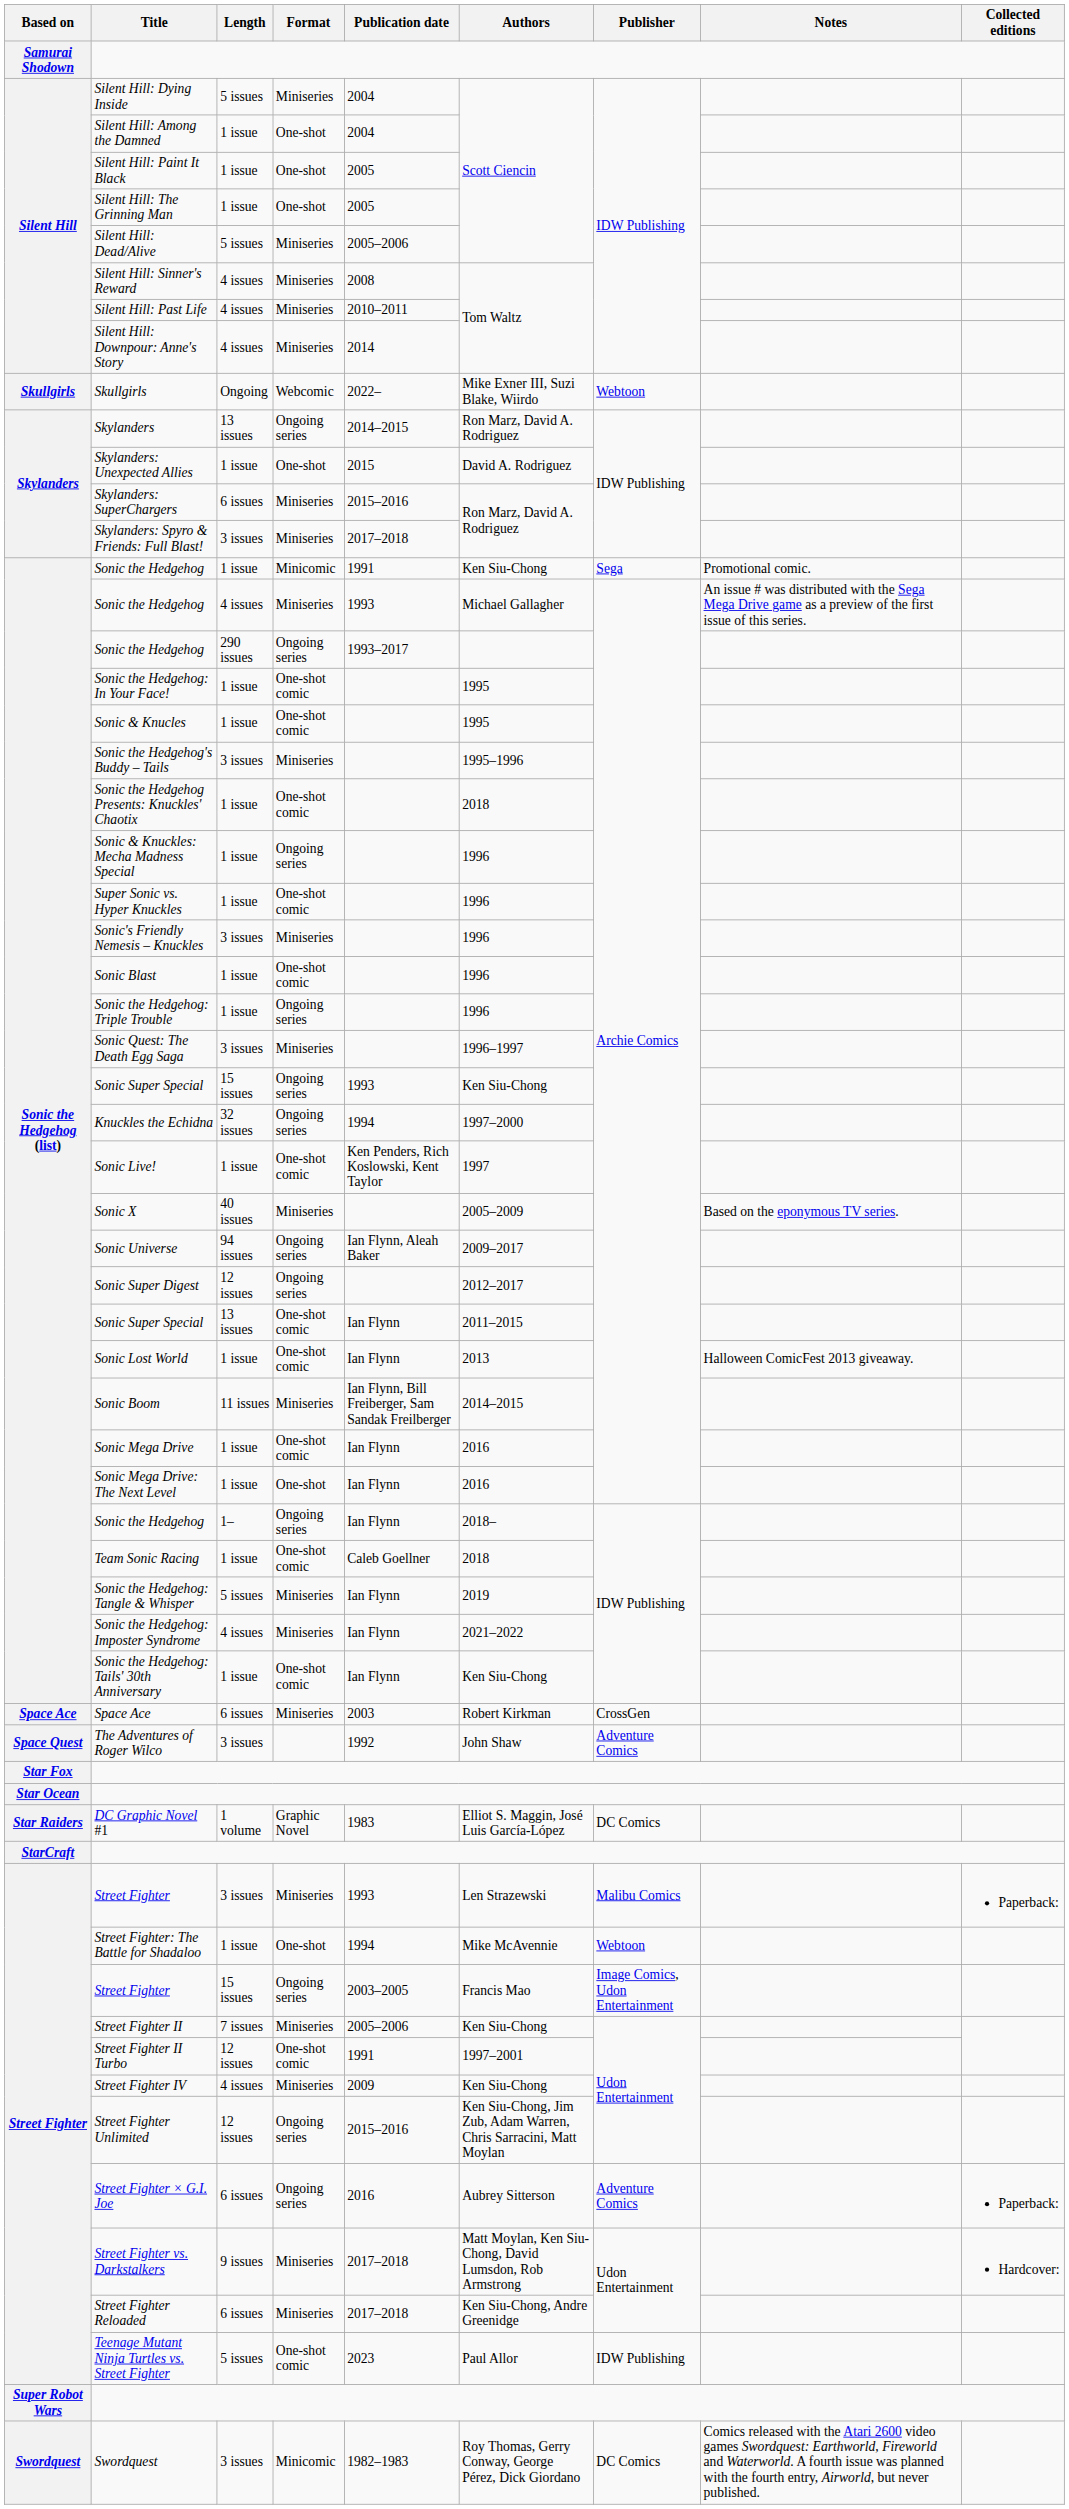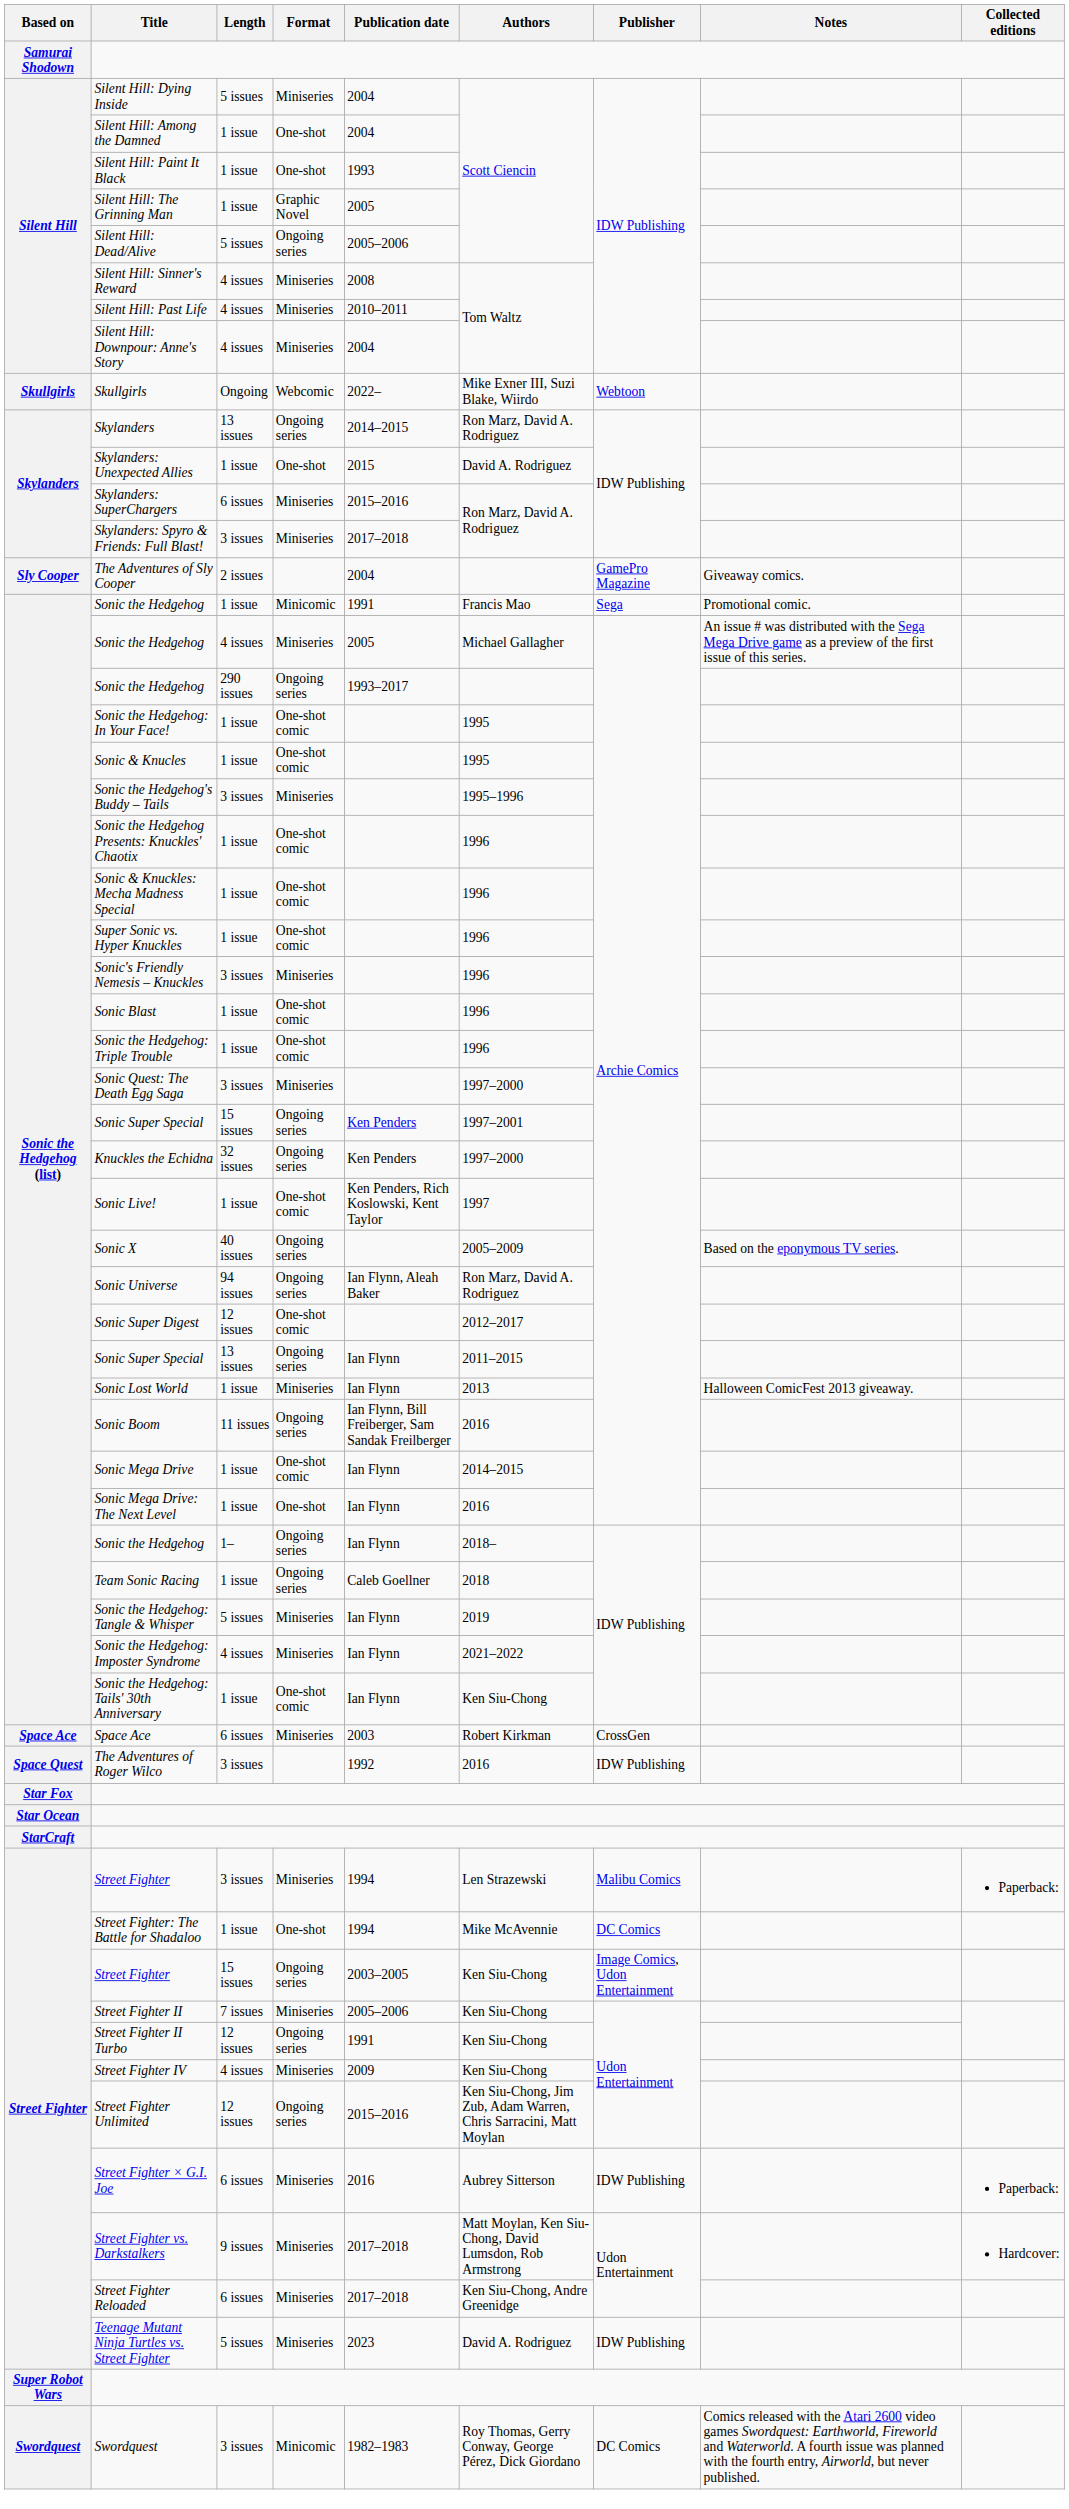 <table class="wikitable mw-collapsible">
 <tr>
 <th>Based on</th>
 <th>Title</th>
 <th>Length</th>
 <th>Format</th>
 <th>Publication date</th>
 <th>Authors</th>
 <th>Publisher</th>
 <th>Notes</th>
 <th>Collected editions</th>
 </tr>
 <tr>
 <th><em><a href='#'>Samurai Shodown</a></em></th>
 <td colspan="8"></td>
 </tr>
 <tr>
 <th rowspan="8"><em><a href='#'>Silent Hill</a></em></th>
 <td><em>Silent Hill: Dying Inside</em></td>
 <td>5 issues</td>
 <td>Miniseries</td>
 <td>2004</td>
 <td rowspan="5"><a href='#'>Scott Ciencin</a></td>
 <td rowspan="8"><a href='#'>IDW Publishing</a></td>
 <td></td>
 <td></td>
 </tr>
 <tr>
 <td><em>Silent Hill: Among the Damned</em></td>
 <td>1 issue</td>
 <td>One-shot</td>
 <td>2004</td>
 <td></td>
 <td></td>
 </tr>
 <tr>
 <td><em>Silent Hill: Paint It Black</em></td>
 <td>1 issue</td>
 <td>One-shot</td>
-<td>2005</td>
+<td>1993</td>
 <td></td>
 <td></td>
 </tr>
 <tr>
 <td><em>Silent Hill: The Grinning Man</em></td>
 <td>1 issue</td>
-<td>One-shot</td>
+<td>Graphic Novel</td>
 <td>2005</td>
 <td></td>
 <td></td>
 </tr>
 <tr>
 <td><em>Silent Hill: Dead/Alive</em></td>
 <td>5 issues</td>
-<td>Miniseries</td>
+<td>Ongoing series</td>
 <td>2005–2006</td>
 <td></td>
 <td></td>
 </tr>
 <tr>
 <td><em>Silent Hill: Sinner's Reward</em></td>
 <td>4 issues</td>
 <td>Miniseries</td>
 <td>2008</td>
 <td rowspan="3">Tom Waltz</td>
 <td></td>
 <td></td>
 </tr>
 <tr>
 <td><em>Silent Hill: Past Life</em></td>
 <td>4 issues</td>
 <td>Miniseries</td>
 <td>2010–2011</td>
 <td></td>
 <td></td>
 </tr>
 <tr>
 <td><em>Silent Hill: Downpour: Anne's Story</em></td>
 <td>4 issues</td>
 <td>Miniseries</td>
-<td>2014</td>
+<td>2004</td>
 <td></td>
 <td></td>
 </tr>
 <tr>
 <th><em><a href='#'>Skullgirls</a></em></th>
 <td><em>Skullgirls</em></td>
 <td>Ongoing</td>
 <td>Webcomic</td>
 <td>2022–</td>
 <td>Mike Exner III, Suzi Blake, Wiirdo</td>
 <td><a href='#'>Webtoon</a></td>
 <td></td>
 <td></td>
 </tr>
 <tr>
 <th rowspan="4"><em><a href='#'>Skylanders</a></em></th>
 <td><em>Skylanders</em></td>
 <td>13 issues</td>
 <td>Ongoing series</td>
 <td>2014–2015</td>
 <td>Ron Marz, David A. Rodriguez</td>
 <td rowspan="4">IDW Publishing</td>
 <td></td>
 <td></td>
 </tr>
 <tr>
 <td><em>Skylanders: Unexpected Allies</em></td>
 <td>1 issue</td>
 <td>One-shot</td>
 <td>2015</td>
 <td>David A. Rodriguez</td>
 <td></td>
 <td></td>
 </tr>
 <tr>
 <td><em>Skylanders: SuperChargers</em></td>
 <td>6 issues</td>
 <td>Miniseries</td>
 <td>2015–2016</td>
 <td rowspan="2">Ron Marz, David A. Rodriguez</td>
 <td></td>
 <td></td>
 </tr>
 <tr>
 <td><em>Skylanders: Spyro & Friends: Full Blast!</em></td>
 <td>3 issues</td>
 <td>Miniseries</td>
 <td>2017–2018</td>
 <td></td>
 <td></td>
 </tr>
 <tr>
+<th><em><a href='#'>Sly Cooper</a></em></th>
+<td><em>The Adventures of Sly Cooper</em></td>
+<td>2 issues</td>
+<td></td>
+<td>2004</td>
+<td></td>
+<td><a href='#'>GamePro Magazine</a></td>
+<td>Giveaway comics.</td>
+<td></td>
+</tr>
+<tr>
 <th rowspan="29"><em><a href='#'>Sonic the Hedgehog</a></em> (<a href='#'>list</a>)</th>
 <td><em>Sonic the Hedgehog</em></td>
 <td>1 issue</td>
 <td>Minicomic</td>
 <td>1991</td>
-<td>Ken Siu-Chong</td>
+<td>Francis Mao</td>
 <td><a href='#'>Sega</a></td>
 <td>Promotional comic.</td>
 <td></td>
 </tr>
 <tr>
 <td><em>Sonic the Hedgehog</em></td>
 <td>4 issues</td>
 <td>Miniseries</td>
-<td>1993</td>
+<td>2005</td>
 <td>Michael Gallagher</td>
 <td rowspan="23"><a href='#'>Archie Comics</a></td>
 <td>An issue # was distributed with the <a href='#'>Sega Mega Drive game</a> as a preview of the first issue of this series.</td>
 <td></td>
 </tr>
 <tr>
 <td><em>Sonic the Hedgehog</em></td>
 <td>290 issues</td>
 <td>Ongoing series</td>
 <td>1993–2017</td>
 <td></td>
 <td></td>
 <td></td>
 </tr>
 <tr>
 <td><em>Sonic the Hedgehog: In Your Face!</em></td>
 <td>1 issue</td>
 <td>One-shot comic</td>
 <td></td>
 <td>1995</td>
 <td></td>
 <td></td>
 </tr>
 <tr>
 <td><em>Sonic & Knucles</em></td>
 <td>1 issue</td>
 <td>One-shot comic</td>
 <td></td>
 <td>1995</td>
 <td></td>
 <td></td>
 </tr>
 <tr>
 <td><em>Sonic the Hedgehog's Buddy – Tails</em></td>
 <td>3 issues</td>
 <td>Miniseries</td>
 <td></td>
 <td>1995–1996</td>
 <td></td>
 <td></td>
 </tr>
 <tr>
 <td><em>Sonic the Hedgehog Presents: Knuckles' Chaotix</em></td>
 <td>1 issue</td>
 <td>One-shot comic</td>
 <td></td>
-<td>2018</td>
+<td>1996</td>
 <td></td>
 <td></td>
 </tr>
 <tr>
 <td><em>Sonic & Knuckles: Mecha Madness Special</em></td>
 <td>1 issue</td>
-<td>Ongoing series</td>
+<td>One-shot comic</td>
 <td></td>
 <td>1996</td>
 <td></td>
 <td></td>
 </tr>
 <tr>
 <td><em>Super Sonic vs. Hyper Knuckles</em></td>
 <td>1 issue</td>
 <td>One-shot comic</td>
 <td></td>
 <td>1996</td>
 <td></td>
 <td></td>
 </tr>
 <tr>
 <td><em>Sonic's Friendly Nemesis – Knuckles</em></td>
 <td>3 issues</td>
 <td>Miniseries</td>
 <td></td>
 <td>1996</td>
 <td></td>
 <td></td>
 </tr>
 <tr>
 <td><em>Sonic Blast</em></td>
 <td>1 issue</td>
 <td>One-shot comic</td>
 <td></td>
 <td>1996</td>
 <td></td>
 <td></td>
 </tr>
 <tr>
 <td><em>Sonic the Hedgehog: Triple Trouble</em></td>
 <td>1 issue</td>
-<td>Ongoing series</td>
+<td>One-shot comic</td>
 <td></td>
 <td>1996</td>
 <td></td>
 <td></td>
 </tr>
 <tr>
 <td><em>Sonic Quest: The Death Egg Saga</em></td>
 <td>3 issues</td>
 <td>Miniseries</td>
 <td></td>
-<td>1996–1997</td>
+<td>1997–2000</td>
 <td></td>
 <td></td>
 </tr>
 <tr>
 <td><em>Sonic Super Special</em></td>
 <td>15 issues</td>
 <td>Ongoing series</td>
-<td>1993</td>
-<td>Ken Siu-Chong</td>
+<td><a href='#'>Ken Penders</a></td>
+<td>1997–2001</td>
 <td></td>
 <td></td>
 </tr>
 <tr>
 <td><em>Knuckles the Echidna</em></td>
 <td>32 issues</td>
 <td>Ongoing series</td>
-<td>1994</td>
+<td>Ken Penders</td>
 <td>1997–2000</td>
 <td></td>
 <td></td>
 </tr>
 <tr>
 <td><em>Sonic Live!</em></td>
 <td>1 issue</td>
 <td>One-shot comic</td>
 <td>Ken Penders, Rich Koslowski, Kent Taylor</td>
 <td>1997</td>
 <td></td>
 <td></td>
 </tr>
 <tr>
 <td><em>Sonic X</em></td>
 <td>40 issues</td>
-<td>Miniseries</td>
+<td>Ongoing series</td>
 <td></td>
 <td>2005–2009</td>
 <td>Based on the <a href='#'>eponymous TV series</a>.</td>
 <td></td>
 </tr>
 <tr>
 <td><em>Sonic Universe</em></td>
 <td>94 issues</td>
 <td>Ongoing series</td>
 <td>Ian Flynn, Aleah Baker</td>
-<td>2009–2017</td>
+<td>Ron Marz, David A. Rodriguez</td>
 <td></td>
 <td></td>
 </tr>
 <tr>
 <td><em>Sonic Super Digest</em></td>
 <td>12 issues</td>
-<td>Ongoing series</td>
+<td>One-shot comic</td>
 <td></td>
 <td>2012–2017</td>
 <td></td>
 <td></td>
 </tr>
 <tr>
 <td><em>Sonic Super Special</em></td>
 <td>13 issues</td>
-<td>One-shot comic</td>
+<td>Ongoing series</td>
 <td>Ian Flynn</td>
 <td>2011–2015</td>
 <td></td>
 <td></td>
 </tr>
 <tr>
 <td><em>Sonic Lost World</em></td>
 <td>1 issue</td>
-<td>One-shot comic</td>
+<td>Miniseries</td>
 <td>Ian Flynn</td>
 <td>2013</td>
 <td>Halloween ComicFest 2013 giveaway.</td>
 <td></td>
 </tr>
 <tr>
 <td><em>Sonic Boom</em></td>
 <td>11 issues</td>
-<td>Miniseries</td>
+<td>Ongoing series</td>
 <td>Ian Flynn, Bill Freiberger, Sam Sandak Freilberger</td>
-<td>2014–2015</td>
+<td>2016</td>
 <td></td>
 <td></td>
 </tr>
 <tr>
 <td><em>Sonic Mega Drive</em></td>
 <td>1 issue</td>
 <td>One-shot comic</td>
 <td>Ian Flynn</td>
-<td>2016</td>
+<td>2014–2015</td>
 <td></td>
 <td></td>
 </tr>
 <tr>
 <td><em>Sonic Mega Drive: The Next Level</em></td>
 <td>1 issue</td>
 <td>One-shot</td>
 <td>Ian Flynn</td>
 <td>2016</td>
 <td></td>
 <td></td>
 </tr>
 <tr>
 <td><em>Sonic the Hedgehog</em></td>
 <td>1–</td>
 <td>Ongoing series</td>
 <td>Ian Flynn</td>
 <td>2018–</td>
 <td rowspan="5">IDW Publishing</td>
 <td></td>
 <td></td>
 </tr>
 <tr>
 <td><em>Team Sonic Racing</em></td>
 <td>1 issue</td>
-<td>One-shot comic</td>
+<td>Ongoing series</td>
 <td>Caleb Goellner</td>
 <td>2018</td>
 <td></td>
 <td></td>
 </tr>
 <tr>
 <td><em>Sonic the Hedgehog: Tangle & Whisper</em></td>
 <td>5 issues</td>
 <td>Miniseries</td>
 <td>Ian Flynn</td>
 <td>2019</td>
 <td></td>
 <td></td>
 </tr>
 <tr>
 <td><em>Sonic the Hedgehog: Imposter Syndrome</em></td>
 <td>4 issues</td>
 <td>Miniseries</td>
 <td>Ian Flynn</td>
 <td>2021–2022</td>
 <td></td>
 <td></td>
 </tr>
 <tr>
 <td><em>Sonic the Hedgehog: Tails' 30th Anniversary</em></td>
 <td>1 issue</td>
 <td>One-shot comic</td>
 <td>Ian Flynn</td>
 <td>Ken Siu-Chong</td>
 <td></td>
 <td></td>
 </tr>
 <tr>
 <th><em><a href='#'>Space Ace</a></em></th>
 <td><em>Space Ace</em></td>
 <td>6 issues</td>
 <td>Miniseries</td>
 <td>2003</td>
 <td>Robert Kirkman</td>
 <td>CrossGen</td>
 <td></td>
 <td></td>
 </tr>
 <tr>
 <th><em><a href='#'>Space Quest</a></em></th>
 <td><em>The Adventures of Roger Wilco</em></td>
 <td>3 issues</td>
 <td></td>
 <td>1992</td>
-<td>John Shaw</td>
-<td><a href='#'>Adventure Comics</a></td>
+<td>2016</td>
+<td>IDW Publishing</td>
 <td></td>
 <td></td>
 </tr>
 <tr>
 <th><em><a href='#'>Star Fox</a></em></th>
 <td colspan="8"></td>
 </tr>
 <tr>
 <th><em><a href='#'>Star Ocean</a></em></th>
 <td colspan="8"></td>
 </tr>
 <tr>
-<th><em><a href='#'>Star Raiders</a></em></th>
-<td><em><a href='#'>DC Graphic Novel</a></em> #1</td>
-<td>1 volume</td>
-<td>Graphic Novel</td>
-<td>1983</td>
-<td>Elliot S. Maggin, José Luis García-López</td>
-<td>DC Comics</td>
-<td></td>
-<td></td>
-</tr>
-<tr>
 <th><em><a href='#'>StarCraft</a></em></th>
 <td colspan="8"></td>
 </tr>
 <tr>
 <th rowspan="11"><em><a href='#'>Street Fighter</a></em></th>
 <td><a href='#'><em>Street Fighter</em></a></td>
 <td>3 issues</td>
 <td>Miniseries</td>
-<td>1993</td>
+<td>1994</td>
 <td>Len Strazewski</td>
 <td><a href='#'>Malibu Comics</a></td>
 <td></td>
 <td><br><ul><li>Paperback: </li></ul></td>
 </tr>
 <tr>
 <td><em>Street Fighter: The Battle for Shadaloo</em></td>
 <td>1 issue</td>
 <td>One-shot</td>
 <td>1994</td>
 <td>Mike McAvennie</td>
-<td><a href='#'>Webtoon</a></td>
+<td><a href='#'>DC Comics</a></td>
 <td></td>
 <td></td>
 </tr>
 <tr>
 <td><a href='#'><em>Street Fighter</em></a></td>
 <td>15 issues</td>
 <td>Ongoing series</td>
 <td>2003–2005</td>
-<td>Francis Mao</td>
+<td>Ken Siu-Chong</td>
 <td><a href='#'>Image Comics</a>, <a href='#'>Udon Entertainment</a></td>
 <td></td>
 <td></td>
 </tr>
 <tr>
 <td><em>Street Fighter II</em></td>
 <td>7 issues</td>
 <td>Miniseries</td>
 <td>2005–2006</td>
 <td>Ken Siu-Chong</td>
 <td rowspan="4"><a href='#'>Udon Entertainment</a></td>
 <td></td>
 <td rowspan="2"></td>
 </tr>
 <tr>
 <td><em>Street Fighter II Turbo</em></td>
 <td>12 issues</td>
-<td>One-shot comic</td>
+<td>Ongoing series</td>
 <td>1991</td>
-<td>1997–2001</td>
+<td>Ken Siu-Chong</td>
 <td></td>
 </tr>
 <tr>
 <td><em>Street Fighter IV</em></td>
 <td>4 issues</td>
 <td>Miniseries</td>
 <td>2009</td>
 <td>Ken Siu-Chong</td>
 <td></td>
 <td></td>
 </tr>
 <tr>
 <td><em>Street Fighter Unlimited</em></td>
 <td>12 issues</td>
 <td>Ongoing series</td>
 <td>2015–2016</td>
 <td>Ken Siu-Chong, Jim Zub, Adam Warren, Chris Sarracini, Matt Moylan</td>
 <td></td>
 <td></td>
 </tr>
 <tr>
 <td><em><a href='#'>Street Fighter × G.I. Joe</a></em></td>
 <td>6 issues</td>
-<td>Ongoing series</td>
+<td>Miniseries</td>
 <td>2016</td>
 <td>Aubrey Sitterson</td>
-<td><a href='#'>Adventure Comics</a></td>
+<td>IDW Publishing</td>
 <td></td>
 <td><br><ul><li>Paperback: </li></ul></td>
 </tr>
 <tr>
 <td><em><a href='#'>Street Fighter vs. Darkstalkers</a></em></td>
 <td>9 issues</td>
 <td>Miniseries</td>
 <td>2017–2018</td>
 <td>Matt Moylan, Ken Siu-Chong, David Lumsdon, Rob Armstrong</td>
 <td rowspan="2">Udon Entertainment</td>
 <td></td>
 <td><br><ul><li>Hardcover: </li></ul></td>
 </tr>
 <tr>
 <td><em>Street Fighter Reloaded</em></td>
 <td>6 issues</td>
 <td>Miniseries</td>
 <td>2017–2018</td>
 <td>Ken Siu-Chong, Andre Greenidge</td>
 <td></td>
 <td></td>
 </tr>
 <tr>
 <td><em><a href='#'>Teenage Mutant Ninja Turtles vs. Street Fighter</a></em></td>
 <td>5 issues</td>
-<td>One-shot comic</td>
+<td>Miniseries</td>
 <td>2023</td>
-<td>Paul Allor</td>
+<td>David A. Rodriguez</td>
 <td>IDW Publishing</td>
 <td></td>
 <td></td>
 </tr>
 <tr>
 <th><em><a href='#'>Super Robot Wars</a></em></th>
 <td colspan="8"></td>
 </tr>
 <tr>
 <th><em><a href='#'>Swordquest</a></em></th>
 <td><em>Swordquest</em></td>
 <td>3 issues</td>
 <td>Minicomic</td>
 <td>1982–1983</td>
 <td>Roy Thomas, Gerry Conway, George Pérez, Dick Giordano</td>
 <td>DC Comics</td>
 <td>Comics released with the <a href='#'>Atari 2600</a> video games <em>Swordquest: Earthworld</em>, <em>Fireworld</em> and <em>Waterworld</em>. A fourth issue was planned with the fourth entry, <em>Airworld</em>, but never published.</td>
 <td></td>
 </tr>
 </table>
